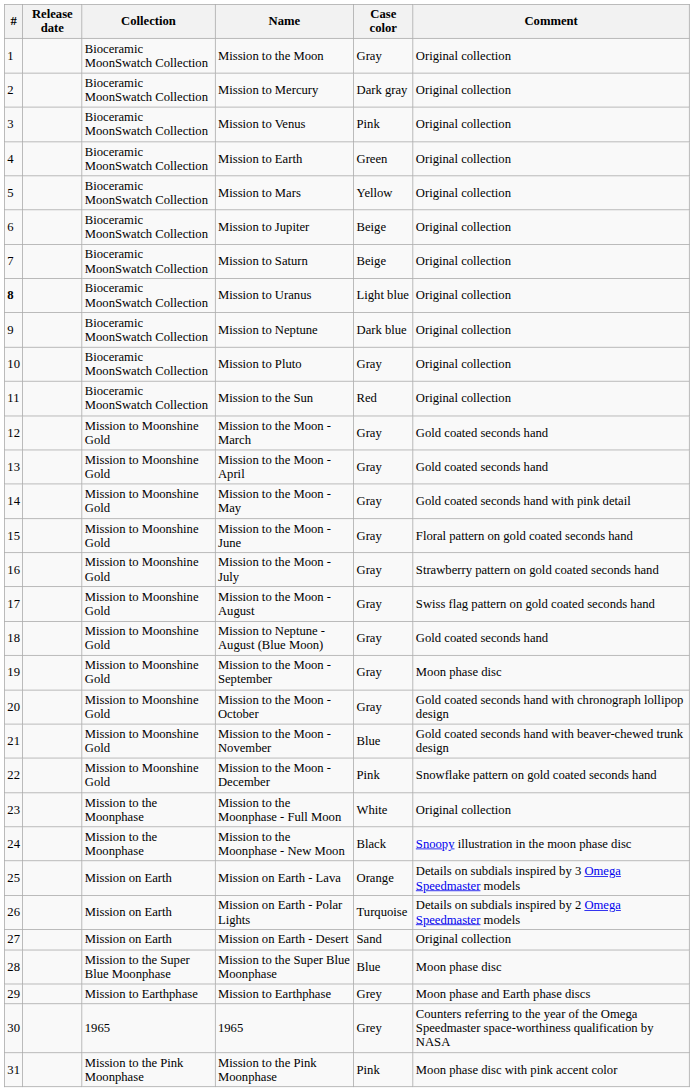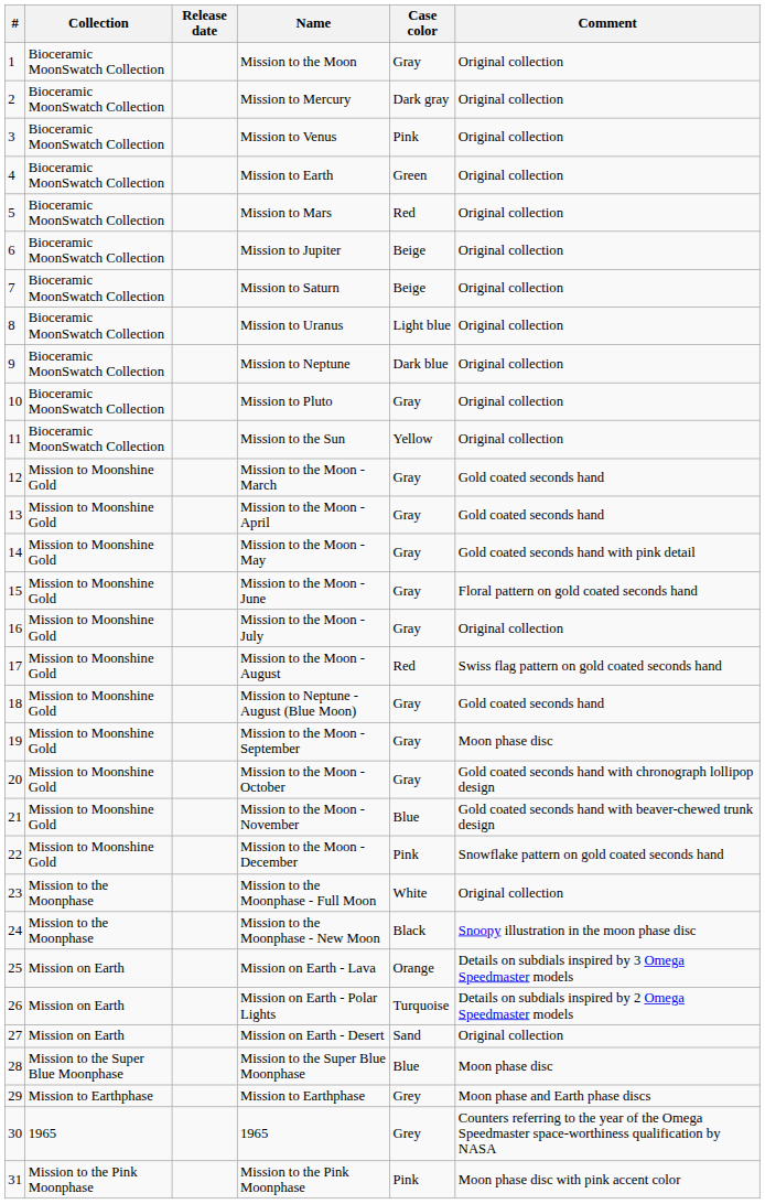 <table class="wikitable sortable">
 <tr>
 <th>#</th>
+<th>Collection</th>
 <th>Release date</th>
-<th>Collection</th>
 <th>Name</th>
 <th>Case color</th>
 <th>Comment</th>
 </tr>
 <tr>
 <td>1</td>
+<td>Bioceramic MoonSwatch Collection</td>
 <td></td>
-<td>Bioceramic MoonSwatch Collection</td>
 <td>Mission to the Moon</td>
 <td>Gray</td>
 <td>Original collection</td>
 </tr>
 <tr>
 <td>2</td>
+<td>Bioceramic MoonSwatch Collection</td>
 <td></td>
-<td>Bioceramic MoonSwatch Collection</td>
 <td>Mission to Mercury</td>
 <td>Dark gray</td>
 <td>Original collection</td>
 </tr>
 <tr>
 <td>3</td>
+<td>Bioceramic MoonSwatch Collection</td>
 <td></td>
-<td>Bioceramic MoonSwatch Collection</td>
 <td>Mission to Venus</td>
 <td>Pink</td>
 <td>Original collection</td>
 </tr>
 <tr>
 <td>4</td>
+<td>Bioceramic MoonSwatch Collection</td>
 <td></td>
-<td>Bioceramic MoonSwatch Collection</td>
 <td>Mission to Earth</td>
 <td>Green</td>
 <td>Original collection</td>
 </tr>
 <tr>
 <td>5</td>
+<td>Bioceramic MoonSwatch Collection</td>
 <td></td>
-<td>Bioceramic MoonSwatch Collection</td>
 <td>Mission to Mars</td>
-<td>Yellow</td>
+<td>Red</td>
 <td>Original collection</td>
 </tr>
 <tr>
 <td>6</td>
+<td>Bioceramic MoonSwatch Collection</td>
 <td></td>
-<td>Bioceramic MoonSwatch Collection</td>
 <td>Mission to Jupiter</td>
 <td>Beige</td>
 <td>Original collection</td>
 </tr>
 <tr>
 <td>7</td>
+<td>Bioceramic MoonSwatch Collection</td>
 <td></td>
-<td>Bioceramic MoonSwatch Collection</td>
 <td>Mission to Saturn</td>
 <td>Beige</td>
 <td>Original collection</td>
 </tr>
 <tr>
-<td><strong>8</strong></td>
+<td>8</td>
+<td>Bioceramic MoonSwatch Collection</td>
 <td></td>
-<td>Bioceramic MoonSwatch Collection</td>
 <td>Mission to Uranus</td>
 <td>Light blue</td>
 <td>Original collection</td>
 </tr>
 <tr>
 <td>9</td>
+<td>Bioceramic MoonSwatch Collection</td>
 <td></td>
-<td>Bioceramic MoonSwatch Collection</td>
 <td>Mission to Neptune</td>
 <td>Dark blue</td>
 <td>Original collection</td>
 </tr>
 <tr>
 <td>10</td>
+<td>Bioceramic MoonSwatch Collection</td>
 <td></td>
-<td>Bioceramic MoonSwatch Collection</td>
 <td>Mission to Pluto</td>
 <td>Gray</td>
 <td>Original collection</td>
 </tr>
 <tr>
 <td>11</td>
+<td>Bioceramic MoonSwatch Collection</td>
 <td></td>
-<td>Bioceramic MoonSwatch Collection</td>
 <td>Mission to the Sun</td>
-<td>Red</td>
+<td>Yellow</td>
 <td>Original collection</td>
 </tr>
 <tr>
 <td>12</td>
+<td>Mission to Moonshine Gold</td>
 <td></td>
-<td>Mission to Moonshine Gold</td>
 <td>Mission to the Moon - March</td>
 <td>Gray</td>
 <td>Gold coated seconds hand</td>
 </tr>
 <tr>
 <td>13</td>
+<td>Mission to Moonshine Gold</td>
 <td></td>
-<td>Mission to Moonshine Gold</td>
 <td>Mission to the Moon - April</td>
 <td>Gray</td>
 <td>Gold coated seconds hand</td>
 </tr>
 <tr>
 <td>14</td>
+<td>Mission to Moonshine Gold</td>
 <td></td>
-<td>Mission to Moonshine Gold</td>
 <td>Mission to the Moon - May</td>
 <td>Gray</td>
 <td>Gold coated seconds hand with pink detail</td>
 </tr>
 <tr>
 <td>15</td>
+<td>Mission to Moonshine Gold</td>
 <td></td>
-<td>Mission to Moonshine Gold</td>
 <td>Mission to the Moon - June</td>
 <td>Gray</td>
 <td>Floral pattern on gold coated seconds hand</td>
 </tr>
 <tr>
 <td>16</td>
+<td>Mission to Moonshine Gold</td>
 <td></td>
-<td>Mission to Moonshine Gold</td>
 <td>Mission to the Moon - July</td>
 <td>Gray</td>
-<td>Strawberry pattern on gold coated seconds hand</td>
+<td>Original collection</td>
 </tr>
 <tr>
 <td>17</td>
+<td>Mission to Moonshine Gold</td>
 <td></td>
-<td>Mission to Moonshine Gold</td>
 <td>Mission to the Moon - August</td>
-<td>Gray</td>
+<td>Red</td>
 <td>Swiss flag pattern on gold coated seconds hand</td>
 </tr>
 <tr>
 <td>18</td>
+<td>Mission to Moonshine Gold</td>
 <td></td>
-<td>Mission to Moonshine Gold</td>
 <td>Mission to Neptune - August (Blue Moon)</td>
 <td>Gray</td>
 <td>Gold coated seconds hand</td>
 </tr>
 <tr>
 <td>19</td>
+<td>Mission to Moonshine Gold</td>
 <td></td>
-<td>Mission to Moonshine Gold</td>
 <td>Mission to the Moon - September</td>
 <td>Gray</td>
 <td>Moon phase disc</td>
 </tr>
 <tr>
 <td>20</td>
+<td>Mission to Moonshine Gold</td>
 <td></td>
-<td>Mission to Moonshine Gold</td>
 <td>Mission to the Moon - October</td>
 <td>Gray</td>
 <td>Gold coated seconds hand with chronograph lollipop design</td>
 </tr>
 <tr>
 <td>21</td>
+<td>Mission to Moonshine Gold</td>
 <td></td>
-<td>Mission to Moonshine Gold</td>
 <td>Mission to the Moon - November</td>
 <td>Blue</td>
 <td>Gold coated seconds hand with beaver-chewed trunk design</td>
 </tr>
 <tr>
 <td>22</td>
+<td>Mission to Moonshine Gold</td>
 <td></td>
-<td>Mission to Moonshine Gold</td>
 <td>Mission to the Moon - December</td>
 <td>Pink</td>
 <td>Snowflake pattern on gold coated seconds hand</td>
 </tr>
 <tr>
 <td>23</td>
+<td>Mission to the Moonphase</td>
 <td></td>
-<td>Mission to the Moonphase</td>
 <td>Mission to the Moonphase - Full Moon</td>
 <td>White</td>
 <td>Original collection</td>
 </tr>
 <tr>
 <td>24</td>
+<td>Mission to the Moonphase</td>
 <td></td>
-<td>Mission to the Moonphase</td>
 <td>Mission to the Moonphase - New Moon</td>
 <td>Black</td>
 <td><a href='#'>Snoopy</a> illustration in the moon phase disc</td>
 </tr>
 <tr>
 <td>25</td>
+<td>Mission on Earth</td>
 <td></td>
-<td>Mission on Earth</td>
 <td>Mission on Earth - Lava</td>
 <td>Orange</td>
 <td>Details on subdials inspired by 3 <a href='#'>Omega Speedmaster</a> models</td>
 </tr>
 <tr>
 <td>26</td>
+<td>Mission on Earth</td>
 <td></td>
-<td>Mission on Earth</td>
 <td>Mission on Earth - Polar Lights</td>
 <td>Turquoise</td>
 <td>Details on subdials inspired by 2 <a href='#'>Omega Speedmaster</a> models</td>
 </tr>
 <tr>
 <td>27</td>
+<td>Mission on Earth</td>
 <td></td>
-<td>Mission on Earth</td>
 <td>Mission on Earth - Desert</td>
 <td>Sand</td>
 <td>Original collection</td>
 </tr>
 <tr>
 <td>28</td>
+<td>Mission to the Super Blue Moonphase</td>
 <td></td>
-<td>Mission to the Super Blue Moonphase</td>
 <td>Mission to the Super Blue Moonphase</td>
 <td>Blue</td>
 <td>Moon phase disc</td>
 </tr>
 <tr>
 <td>29</td>
+<td>Mission to Earthphase</td>
 <td></td>
-<td>Mission to Earthphase</td>
 <td>Mission to Earthphase</td>
 <td>Grey</td>
 <td>Moon phase and Earth phase discs</td>
 </tr>
 <tr>
 <td>30</td>
+<td>1965</td>
 <td></td>
-<td>1965</td>
 <td>1965</td>
 <td>Grey</td>
 <td>Counters referring to the year of the Omega Speedmaster space-worthiness qualification by NASA</td>
 </tr>
 <tr>
 <td>31</td>
+<td>Mission to the Pink Moonphase</td>
 <td></td>
-<td>Mission to the Pink Moonphase</td>
 <td>Mission to the Pink Moonphase</td>
 <td>Pink</td>
 <td>Moon phase disc with pink accent color</td>
 </tr>
 </table>
